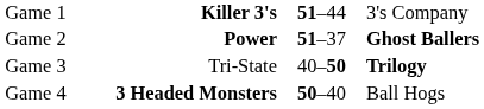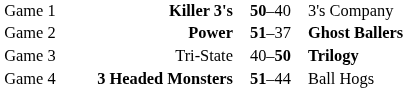 <table style="width:100%;" cellspacing="1">
 <tr>
 <th width=15%></th>
 <th width=25%></th>
 <th width=10%></th>
 <th width=25%></th>
 </tr>
 <tr style=font-size:90%>
 <td align=right>Game 1</td>
 <td align=right><strong>Killer 3's</strong></td>
-<td align=center><strong>51</strong>–44</td>
+<td align=center><strong>50</strong>–40</td>
 <td>3's Company</td>
 <td></td>
 </tr>
 <tr style=font-size:90%>
 <td align=right>Game 2</td>
 <td align=right><strong>Power</strong></td>
 <td align=center><strong>51</strong>–37</td>
 <td><strong>Ghost Ballers</strong></td>
 <td></td>
 </tr>
 <tr style=font-size:90%>
 <td align=right>Game 3</td>
 <td align=right>Tri-State</td>
 <td align=center>40–<strong>50</strong></td>
 <td><strong>Trilogy</strong></td>
 <td></td>
 </tr>
 <tr style=font-size:90%>
 <td align=right>Game 4</td>
 <td align=right><strong>3 Headed Monsters</strong></td>
-<td align=center><strong>50</strong>–40</td>
+<td align=center><strong>51</strong>–44</td>
 <td>Ball Hogs</td>
 <td></td>
 </tr>
 </table>
